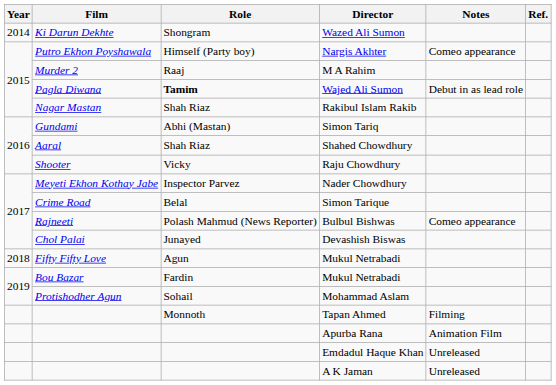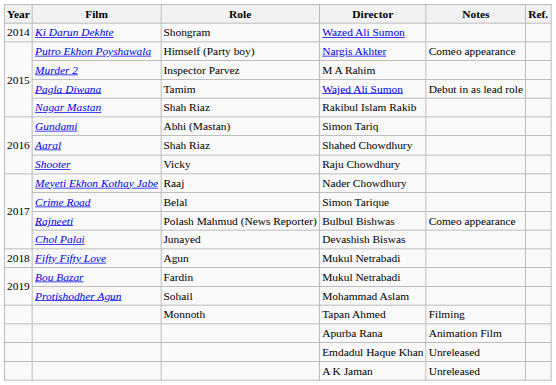 <table class="wikitable sortable" style="font-size: 95%;">
 <tr>
 <th>Year</th>
 <th>Film</th>
 <th>Role</th>
 <th>Director</th>
 <th>Notes</th>
 <th>Ref.</th>
 </tr>
 <tr>
 <td>2014</td>
 <td><em><a href='#'>Ki Darun Dekhte</a></em></td>
 <td>Shongram</td>
 <td><a href='#'>Wazed Ali Sumon</a></td>
 <td></td>
 <td></td>
 </tr>
 <tr>
 <td rowspan="4">2015</td>
 <td><em><a href='#'>Putro Ekhon Poyshawala</a></em></td>
 <td>Himself (Party boy)</td>
 <td><a href='#'>Nargis Akhter</a></td>
 <td>Comeo appearance</td>
 <td></td>
 </tr>
 <tr>
 <td><em><a href='#'>Murder 2</a></em></td>
-<td>Raaj</td>
+<td>Inspector Parvez</td>
 <td>M A Rahim</td>
 <td></td>
 <td></td>
 </tr>
 <tr>
 <td><em><a href='#'>Pagla Diwana</a></em></td>
-<td><strong>Tamim</strong></td>
+<td>Tamim</td>
 <td><a href='#'>Wajed Ali Sumon</a></td>
 <td>Debut in as lead role</td>
 <td></td>
 </tr>
 <tr>
 <td><em><a href='#'>Nagar Mastan</a></em></td>
 <td>Shah Riaz</td>
 <td>Rakibul Islam Rakib</td>
 <td></td>
 <td></td>
 </tr>
 <tr>
 <td rowspan="3">2016</td>
 <td><em><a href='#'>Gundami</a></em></td>
 <td>Abhi (Mastan)</td>
 <td>Simon Tariq</td>
 <td></td>
 <td></td>
 </tr>
 <tr>
 <td><em><a href='#'>Aaral</a></em></td>
 <td>Shah Riaz</td>
 <td>Shahed Chowdhury</td>
 <td></td>
 <td></td>
 </tr>
 <tr>
 <td><em><a href='#'>Shooter</a></em></td>
 <td>Vicky</td>
 <td>Raju Chowdhury</td>
 <td></td>
 <td></td>
 </tr>
 <tr>
 <td rowspan="4">2017</td>
 <td><em><a href='#'>Meyeti Ekhon Kothay Jabe</a></em></td>
-<td>Inspector Parvez</td>
+<td>Raaj</td>
 <td>Nader Chowdhury</td>
 <td></td>
 <td></td>
 </tr>
 <tr>
 <td><em><a href='#'>Crime Road</a></em></td>
 <td>Belal</td>
 <td>Simon Tarique</td>
 <td></td>
 <td></td>
 </tr>
 <tr>
 <td><em><a href='#'>Rajneeti</a></em></td>
 <td>Polash Mahmud (News Reporter)</td>
 <td>Bulbul Bishwas</td>
 <td>Comeo appearance</td>
 <td></td>
 </tr>
 <tr>
 <td><em><a href='#'>Chol Palai</a></em></td>
 <td>Junayed</td>
 <td>Devashish Biswas</td>
 <td></td>
 <td></td>
 </tr>
 <tr>
 <td>2018</td>
 <td><em><a href='#'>Fifty Fifty Love</a></em></td>
 <td>Agun</td>
 <td>Mukul Netrabadi</td>
 <td></td>
 <td></td>
 </tr>
 <tr>
 <td rowspan="2">2019</td>
 <td><em><a href='#'>Bou Bazar</a></em></td>
 <td>Fardin</td>
 <td>Mukul Netrabadi</td>
 <td></td>
 <td></td>
 </tr>
 <tr>
 <td><em><a href='#'>Protishodher Agun</a></em></td>
 <td>Sohail</td>
 <td>Mohammad Aslam</td>
 <td></td>
 <td></td>
 </tr>
 <tr>
 <td></td>
 <td></td>
 <td>Monnoth</td>
 <td>Tapan Ahmed</td>
 <td>Filming</td>
 <td></td>
 </tr>
 <tr>
 <td></td>
 <td></td>
 <td></td>
 <td>Apurba Rana</td>
 <td>Animation Film</td>
 <td></td>
 </tr>
 <tr>
 <td></td>
 <td></td>
 <td></td>
 <td>Emdadul Haque Khan</td>
 <td>Unreleased</td>
 <td></td>
 </tr>
 <tr>
 <td></td>
 <td></td>
 <td></td>
 <td>A K Jaman</td>
 <td>Unreleased</td>
 <td></td>
 </tr>
 </table>
